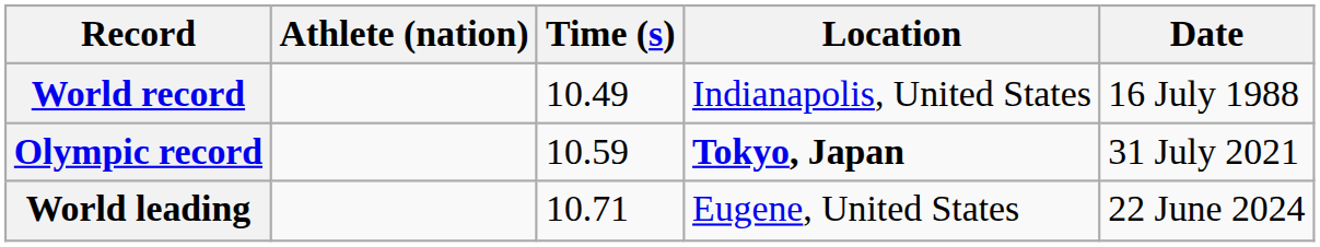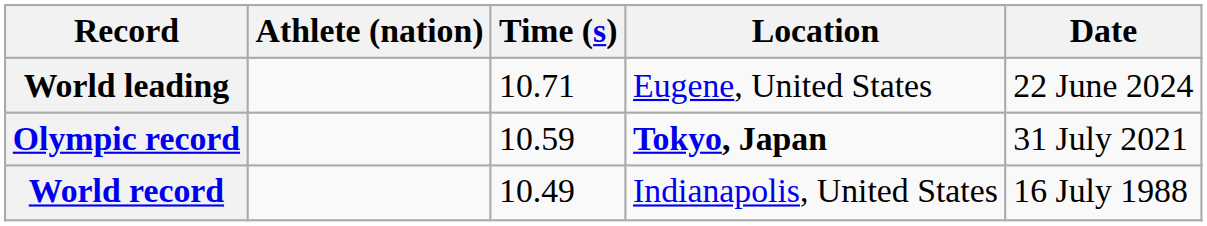 <table class="wikitable">
 <tr>
 <th scope="col">Record</th>
 <th scope="col">Athlete (nation)</th>
 <th scope="col">Time (<a href='#'>s</a>)</th>
 <th scope="col">Location</th>
 <th scope="col">Date</th>
 </tr>
 <tr>
-<th scope="row"><a href='#'>World record</a></th>
+<th scope="row">World leading</th>
 <td></td>
-<td>10.49</td>
-<td><a href='#'>Indianapolis</a>, United States</td>
-<td>16 July 1988</td>
+<td>10.71</td>
+<td><a href='#'>Eugene</a>, United States</td>
+<td>22 June 2024</td>
 </tr>
 <tr>
 <th scope="row"><a href='#'>Olympic record</a></th>
 <td></td>
 <td>10.59</td>
 <td><strong><a href='#'>Tokyo</a>, Japan</strong></td>
 <td>31 July 2021</td>
 </tr>
 <tr>
-<th scope="row">World leading</th>
+<th scope="row"><a href='#'>World record</a></th>
 <td></td>
-<td>10.71</td>
-<td><a href='#'>Eugene</a>, United States</td>
-<td>22 June 2024</td>
+<td>10.49</td>
+<td><a href='#'>Indianapolis</a>, United States</td>
+<td>16 July 1988</td>
 </tr>
 </table>
